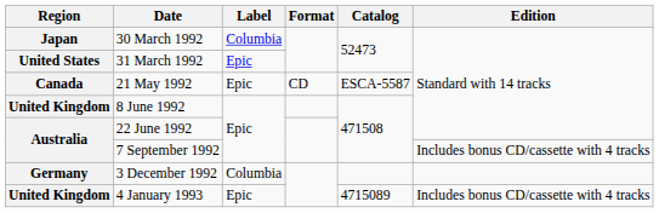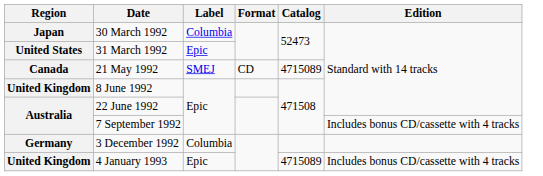 <table class="wikitable plainrowheaders">
 <tr>
 <th>Region</th>
 <th>Date</th>
 <th>Label</th>
 <th>Format</th>
 <th>Catalog</th>
 <th>Edition</th>
 </tr>
 <tr>
 <th scope="row">Japan</th>
 <td>30 March 1992</td>
 <td><a href='#'>Columbia</a></td>
 <td rowspan="2"></td>
 <td rowspan="2">52473</td>
 <td rowspan="5">Standard with 14 tracks</td>
 </tr>
 <tr>
 <th scope="row">United States</th>
 <td>31 March 1992</td>
 <td><a href='#'>Epic</a></td>
 </tr>
 <tr>
 <th scope="row">Canada</th>
 <td>21 May 1992</td>
-<td>Epic</td>
+<td><a href='#'>SMEJ</a></td>
 <td>CD</td>
-<td>ESCA-5587</td>
+<td>4715089</td>
 </tr>
 <tr>
 <th scope="row">United Kingdom</th>
 <td>8 June 1992</td>
 <td rowspan="3">Epic</td>
 <td></td>
 <td rowspan="3">471508</td>
 </tr>
 <tr>
 <th scope="row" rowspan="2">Australia</th>
 <td>22 June 1992</td>
 <td rowspan="2"></td>
 </tr>
 <tr>
 <td>7 September 1992</td>
 <td>Includes bonus CD/cassette with 4 tracks</td>
 </tr>
 <tr>
 <th scope="row">Germany</th>
 <td>3 December 1992</td>
 <td>Columbia</td>
 <td rowspan="2"></td>
 <td></td>
 <td></td>
 </tr>
 <tr>
 <th scope="row">United Kingdom</th>
 <td>4 January 1993</td>
 <td>Epic</td>
 <td>4715089</td>
 <td>Includes bonus CD/cassette with 4 tracks</td>
 </tr>
 </table>
